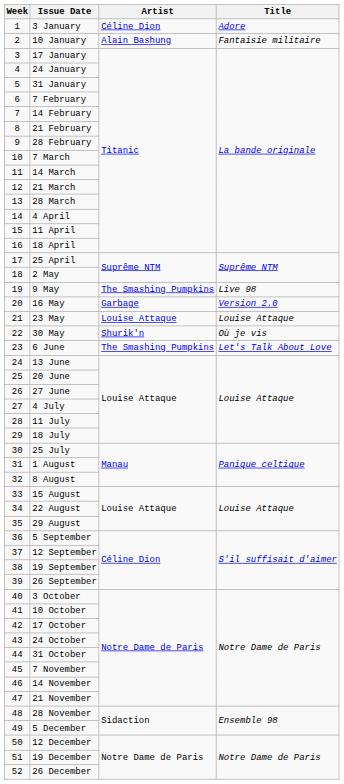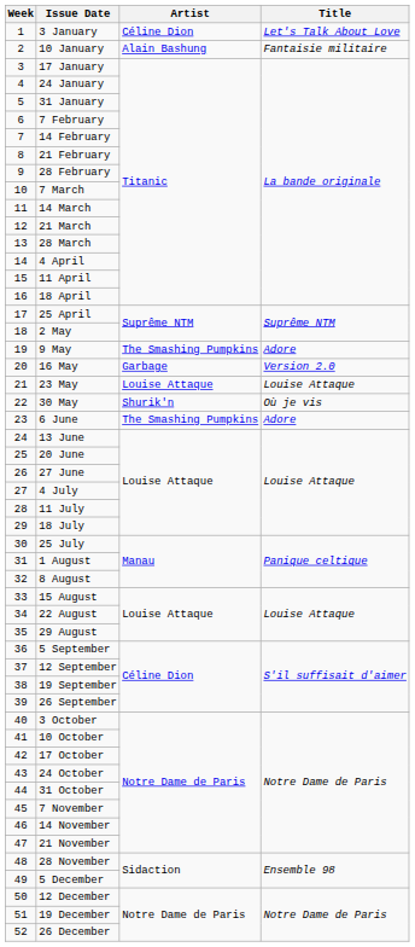 <table class="wikitable">
 <tr>
 <th>Week</th>
 <th>Issue Date</th>
 <th>Artist</th>
 <th>Title</th>
 </tr>
 <tr>
 <td style="text-align: center;">1</td>
 <td>3 January</td>
 <td><a href='#'>Céline Dion</a></td>
-<td><em><a href='#'>Adore</a></em></td>
+<td><em><a href='#'>Let's Talk About Love</a></em></td>
 </tr>
 <tr>
 <td style="text-align: center;">2</td>
 <td>10 January</td>
 <td><a href='#'>Alain Bashung</a></td>
 <td><em>Fantaisie militaire</em></td>
 </tr>
 <tr>
 <td style="text-align: center;">3</td>
 <td>17 January</td>
 <td rowspan="14"><a href='#'>Titanic</a></td>
 <td rowspan="14"><em><a href='#'>La bande originale</a></em></td>
 </tr>
 <tr>
 <td style="text-align: center;">4</td>
 <td>24 January</td>
 </tr>
 <tr>
 <td style="text-align: center;">5</td>
 <td>31 January</td>
 </tr>
 <tr>
 <td style="text-align: center;">6</td>
 <td>7 February</td>
 </tr>
 <tr>
 <td style="text-align: center;">7</td>
 <td>14 February</td>
 </tr>
 <tr>
 <td style="text-align: center;">8</td>
 <td>21 February</td>
 </tr>
 <tr>
 <td style="text-align: center;">9</td>
 <td>28 February</td>
 </tr>
 <tr>
 <td style="text-align: center;">10</td>
 <td>7 March</td>
 </tr>
 <tr>
 <td style="text-align: center;">11</td>
 <td>14 March</td>
 </tr>
 <tr>
 <td style="text-align: center;">12</td>
 <td>21 March</td>
 </tr>
 <tr>
 <td style="text-align: center;">13</td>
 <td>28 March</td>
 </tr>
 <tr>
 <td style="text-align: center;">14</td>
 <td>4 April</td>
 </tr>
 <tr>
 <td style="text-align: center;">15</td>
 <td>11 April</td>
 </tr>
 <tr>
 <td style="text-align: center;">16</td>
 <td>18 April</td>
 </tr>
 <tr>
 <td style="text-align: center;">17</td>
 <td>25 April</td>
 <td rowspan="2"><a href='#'>Suprême NTM</a></td>
 <td rowspan="2"><em><a href='#'>Suprême NTM</a></em></td>
 </tr>
 <tr>
 <td style="text-align: center;">18</td>
 <td>2 May</td>
 </tr>
 <tr>
 <td style="text-align: center;">19</td>
 <td>9 May</td>
 <td><a href='#'>The Smashing Pumpkins</a></td>
-<td><em>Live 98</em></td>
+<td><em><a href='#'>Adore</a></em></td>
 </tr>
 <tr>
 <td style="text-align: center;">20</td>
 <td>16 May</td>
 <td><a href='#'>Garbage</a></td>
 <td><em><a href='#'>Version 2.0</a></em></td>
 </tr>
 <tr>
 <td style="text-align: center;">21</td>
 <td>23 May</td>
 <td><a href='#'>Louise Attaque</a></td>
 <td><em>Louise Attaque</em></td>
 </tr>
 <tr>
 <td style="text-align: center;">22</td>
 <td>30 May</td>
 <td><a href='#'>Shurik'n</a></td>
 <td><em>Où je vis</em></td>
 </tr>
 <tr>
 <td style="text-align: center;">23</td>
 <td>6 June</td>
 <td><a href='#'>The Smashing Pumpkins</a></td>
-<td><em><a href='#'>Let's Talk About Love</a></em></td>
+<td><em><a href='#'>Adore</a></em></td>
 </tr>
 <tr>
 <td style="text-align: center;">24</td>
 <td>13 June</td>
 <td rowspan="6">Louise Attaque</td>
 <td rowspan="6"><em>Louise Attaque</em></td>
 </tr>
 <tr>
 <td style="text-align: center;">25</td>
 <td>20 June</td>
 </tr>
 <tr>
 <td style="text-align: center;">26</td>
 <td>27 June</td>
 </tr>
 <tr>
 <td style="text-align: center;">27</td>
 <td>4 July</td>
 </tr>
 <tr>
 <td style="text-align: center;">28</td>
 <td>11 July</td>
 </tr>
 <tr>
 <td style="text-align: center;">29</td>
 <td>18 July</td>
 </tr>
 <tr>
 <td style="text-align: center;">30</td>
 <td>25 July</td>
 <td rowspan="3"><a href='#'>Manau</a></td>
 <td rowspan="3"><em><a href='#'>Panique celtique</a></em></td>
 </tr>
 <tr>
 <td style="text-align: center;">31</td>
 <td>1 August</td>
 </tr>
 <tr>
 <td style="text-align: center;">32</td>
 <td>8 August</td>
 </tr>
 <tr>
 <td style="text-align: center;">33</td>
 <td>15 August</td>
 <td rowspan="3">Louise Attaque</td>
 <td rowspan="3"><em>Louise Attaque</em></td>
 </tr>
 <tr>
 <td style="text-align: center;">34</td>
 <td>22 August</td>
 </tr>
 <tr>
 <td style="text-align: center;">35</td>
 <td>29 August</td>
 </tr>
 <tr>
 <td style="text-align: center;">36</td>
 <td>5 September</td>
 <td rowspan="4"><a href='#'>Céline Dion</a></td>
 <td rowspan="4"><em><a href='#'>S'il suffisait d'aimer</a></em></td>
 </tr>
 <tr>
 <td style="text-align: center;">37</td>
 <td>12 September</td>
 </tr>
 <tr>
 <td style="text-align: center;">38</td>
 <td>19 September</td>
 </tr>
 <tr>
 <td style="text-align: center;">39</td>
 <td>26 September</td>
 </tr>
 <tr>
 <td style="text-align: center;">40</td>
 <td>3 October</td>
 <td rowspan="8"><a href='#'>Notre Dame de Paris</a></td>
 <td rowspan="8"><em>Notre Dame de Paris</em></td>
 </tr>
 <tr>
 <td style="text-align: center;">41</td>
 <td>10 October</td>
 </tr>
 <tr>
 <td style="text-align: center;">42</td>
 <td>17 October</td>
 </tr>
 <tr>
 <td style="text-align: center;">43</td>
 <td>24 October</td>
 </tr>
 <tr>
 <td style="text-align: center;">44</td>
 <td>31 October</td>
 </tr>
 <tr>
 <td style="text-align: center;">45</td>
 <td>7 November</td>
 </tr>
 <tr>
 <td style="text-align: center;">46</td>
 <td>14 November</td>
 </tr>
 <tr>
 <td style="text-align: center;">47</td>
 <td>21 November</td>
 </tr>
 <tr>
 <td style="text-align: center;">48</td>
 <td>28 November</td>
 <td rowspan="2">Sidaction</td>
 <td rowspan="2"><em>Ensemble 98</em></td>
 </tr>
 <tr>
 <td style="text-align: center;">49</td>
 <td>5 December</td>
 </tr>
 <tr>
 <td style="text-align: center;">50</td>
 <td>12 December</td>
 <td rowspan="3">Notre Dame de Paris</td>
 <td rowspan="3"><em>Notre Dame de Paris</em></td>
 </tr>
 <tr>
 <td style="text-align: center;">51</td>
 <td>19 December</td>
 </tr>
 <tr>
 <td style="text-align: center;">52</td>
 <td>26 December</td>
 </tr>
 </table>
